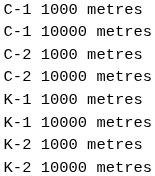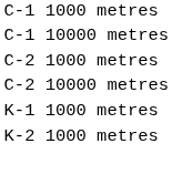 <table>
 <tr>
 <td>C-1 1000 metres<br></td>
 <td></td>
 <td></td>
 <td></td>
 </tr>
 <tr>
 <td>C-1 10000 metres<br></td>
 <td></td>
 <td></td>
 <td></td>
 </tr>
 <tr valign="top">
 <td>C-2 1000 metres<br></td>
 <td></td>
 <td></td>
 <td></td>
 </tr>
 <tr valign="top">
 <td>C-2 10000 metres<br></td>
 <td></td>
 <td></td>
 <td></td>
 </tr>
 <tr>
 <td>K-1 1000 metres<br></td>
 <td></td>
 <td></td>
 <td></td>
 </tr>
-<tr>
-<td>K-1 10000 metres<br></td>
-<td></td>
-<td></td>
-<td></td>
-</tr>
 <tr valign="top">
 <td>K-2 1000 metres<br></td>
 <td></td>
 <td></td>
 <td></td>
 </tr>
-<tr valign="top">
-<td>K-2 10000 metres<br></td>
-<td></td>
-<td></td>
-<td></td>
-</tr>
 </table>
